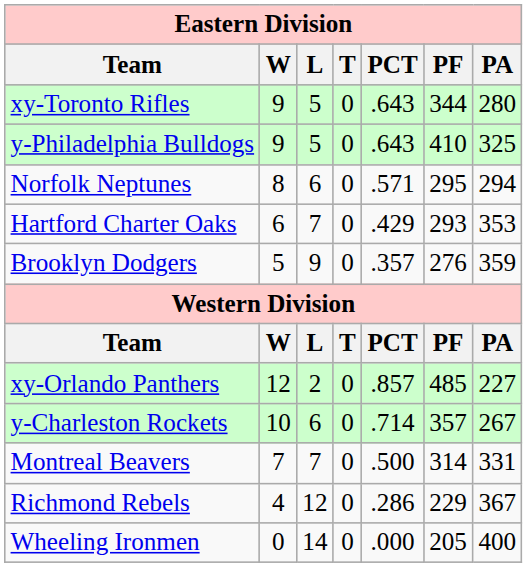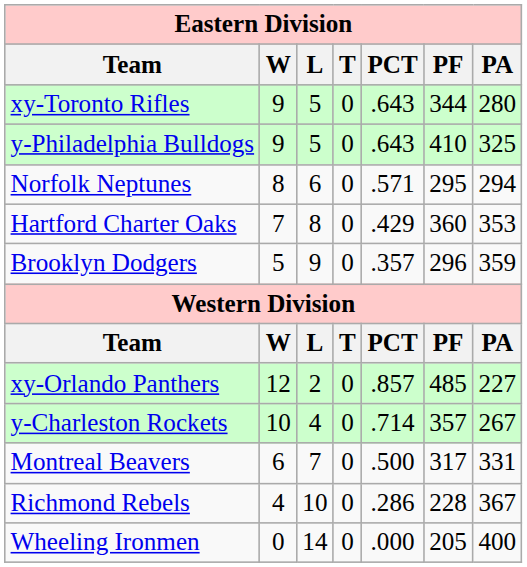 <table class="wikitable">
 <tr style="background:#ffcbcb;">
 <td colspan="9" style="text-align:center;"><strong>Eastern Division</strong></td>
 </tr>
 <tr style="background:#efefef;">
 <th>Team</th>
 <th>W</th>
 <th>L</th>
 <th>T</th>
 <th>PCT</th>
 <th>PF</th>
 <th>PA</th>
 </tr>
 <tr style="text-align:center; background:#cfc;">
 <td align="left"><a href='#'>xy-Toronto Rifles</a></td>
 <td>9</td>
 <td>5</td>
 <td>0</td>
 <td>.643</td>
 <td>344</td>
 <td>280</td>
 </tr>
 <tr style="text-align:center; background:#cfc;">
 <td align="left"><a href='#'>y-Philadelphia Bulldogs</a></td>
 <td>9</td>
 <td>5</td>
 <td>0</td>
 <td>.643</td>
 <td>410</td>
 <td>325</td>
 </tr>
 <tr style="text-align:center;">
 <td align="left"><a href='#'>Norfolk Neptunes</a></td>
 <td>8</td>
 <td>6</td>
 <td>0</td>
 <td>.571</td>
 <td>295</td>
 <td>294</td>
 </tr>
 <tr style="text-align:center;">
 <td align="left"><a href='#'>Hartford Charter Oaks</a></td>
-<td>6</td>
 <td>7</td>
+<td>8</td>
 <td>0</td>
 <td>.429</td>
-<td>293</td>
+<td>360</td>
 <td>353</td>
 </tr>
 <tr style="text-align:center;">
 <td align="left"><a href='#'>Brooklyn Dodgers</a></td>
 <td>5</td>
 <td>9</td>
 <td>0</td>
 <td>.357</td>
-<td>276</td>
+<td>296</td>
 <td>359</td>
 </tr>
 <tr style="background:#ffcbcb;">
 <td colspan="12" style="text-align:center;"><strong>Western Division</strong></td>
 </tr>
 <tr style="background:#efefef;">
 <th>Team</th>
 <th>W</th>
 <th>L</th>
 <th>T</th>
 <th>PCT</th>
 <th>PF</th>
 <th>PA</th>
 </tr>
 <tr style="text-align:center; background:#cfc;">
 <td align="left"><a href='#'>xy-Orlando Panthers</a></td>
 <td>12</td>
 <td>2</td>
 <td>0</td>
 <td>.857</td>
 <td>485</td>
 <td>227</td>
 </tr>
 <tr style="text-align:center; background:#cfc;">
 <td align="left"><a href='#'>y-Charleston Rockets</a></td>
 <td>10</td>
-<td>6</td>
+<td>4</td>
 <td>0</td>
 <td>.714</td>
 <td>357</td>
 <td>267</td>
 </tr>
 <tr style="text-align:center;">
 <td align="left"><a href='#'>Montreal Beavers</a></td>
-<td>7</td>
+<td>6</td>
 <td>7</td>
 <td>0</td>
 <td>.500</td>
-<td>314</td>
+<td>317</td>
 <td>331</td>
 </tr>
 <tr style="text-align:center;">
 <td align="left"><a href='#'>Richmond Rebels</a></td>
 <td>4</td>
-<td>12</td>
+<td>10</td>
 <td>0</td>
 <td>.286</td>
-<td>229</td>
+<td>228</td>
 <td>367</td>
 </tr>
 <tr style="text-align:center;">
 <td align="left"><a href='#'>Wheeling Ironmen</a></td>
 <td>0</td>
 <td>14</td>
 <td>0</td>
 <td>.000</td>
 <td>205</td>
 <td>400</td>
 </tr>
 </table>
